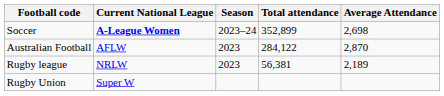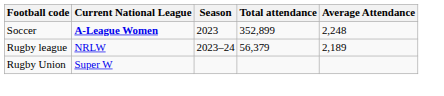 <table class="sortable wikitable">
 <tr>
 <th>Football code</th>
 <th>Current National League</th>
 <th>Season</th>
 <th>Total attendance</th>
 <th>Average Attendance</th>
 </tr>
 <tr>
 <td>Soccer</td>
 <td><strong><a href='#'>A-League Women</a></strong></td>
-<td>2023–24</td>
+<td>2023</td>
 <td>352,899</td>
-<td>2,698</td>
-</tr>
-<tr>
-<td>Australian Football</td>
-<td><a href='#'>AFLW</a></td>
-<td>2023</td>
-<td>284,122</td>
-<td>2,870 </td>
+<td>2,248</td>
 </tr>
 <tr>
 <td>Rugby league</td>
 <td><a href='#'>NRLW</a></td>
-<td>2023</td>
-<td>56,381</td>
+<td>2023–24</td>
+<td>56,379</td>
 <td>2,189</td>
 </tr>
 <tr>
 <td>Rugby Union</td>
 <td><a href='#'>Super W</a></td>
 <td></td>
 <td></td>
 </tr>
 </table>
